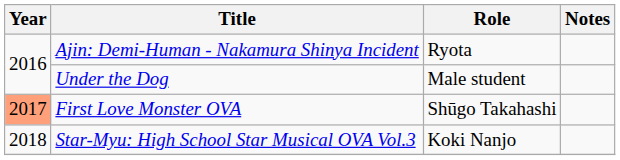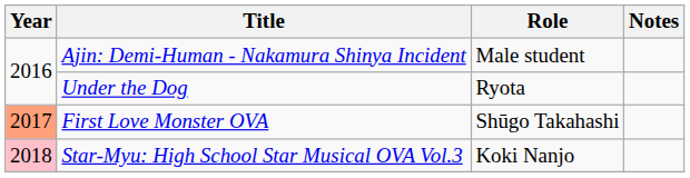 <table class="wikitable">
 <tr>
 <th>Year</th>
 <th>Title</th>
 <th>Role</th>
 <th class="unsortable">Notes</th>
 </tr>
 <tr>
 <td rowspan="2">2016</td>
 <td><em><a href='#'>Ajin: Demi-Human - Nakamura Shinya Incident</a></em></td>
-<td>Ryota</td>
+<td>Male student</td>
 <td></td>
 </tr>
 <tr>
 <td><em><a href='#'>Under the Dog</a></em></td>
-<td>Male student</td>
+<td>Ryota</td>
 <td></td>
 </tr>
 <tr>
 <td style="background: lightsalmon;">2017</td>
 <td><em><a href='#'>First Love Monster OVA</a></em></td>
 <td>Shūgo Takahashi</td>
 <td></td>
 </tr>
 <tr>
-<td>2018</td>
+<td style="background: pink;">2018</td>
 <td><em><a href='#'>Star-Myu: High School Star Musical OVA Vol.3</a></em></td>
 <td>Koki Nanjo</td>
 <td></td>
 </tr>
 <tr>
 </tr>
 </table>
